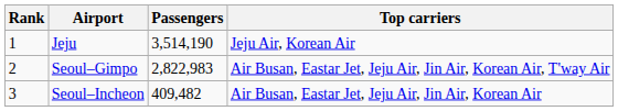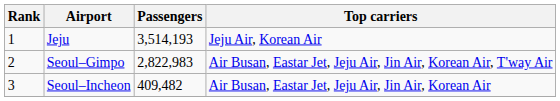 <table class="wikitable sortable" style="font-size: 95%">
 <tr>
 <th>Rank</th>
 <th>Airport</th>
 <th>Passengers</th>
 <th>Top carriers</th>
 </tr>
 <tr>
 <td>1</td>
 <td> <a href='#'>Jeju</a></td>
-<td>3,514,190</td>
+<td>3,514,193</td>
 <td><a href='#'>Jeju Air</a>, <a href='#'>Korean Air</a></td>
 </tr>
 <tr>
 <td>2</td>
 <td> <a href='#'>Seoul–Gimpo</a></td>
 <td>2,822,983</td>
 <td><a href='#'>Air Busan</a>, <a href='#'>Eastar Jet</a>, <a href='#'>Jeju Air</a>, <a href='#'>Jin Air</a>, <a href='#'>Korean Air</a>, <a href='#'>T'way Air</a></td>
 </tr>
 <tr>
 <td>3</td>
 <td> <a href='#'>Seoul–Incheon</a></td>
 <td>409,482</td>
 <td><a href='#'>Air Busan</a>, <a href='#'>Eastar Jet</a>, <a href='#'>Jeju Air</a>, <a href='#'>Jin Air</a>, <a href='#'>Korean Air</a></td>
 </tr>
 <tr>
 </tr>
 </table>
